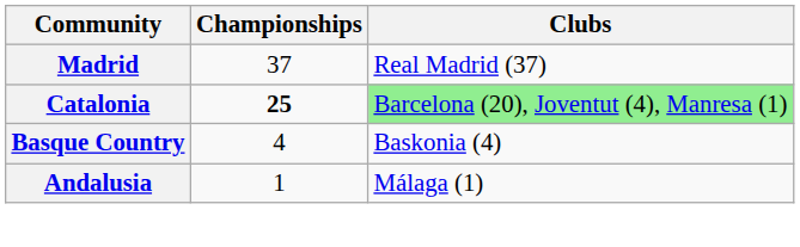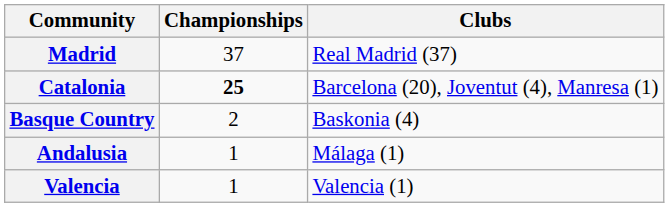 <table class="wikitable sortable plainrowheaders">
 <tr>
 <th scope="col">Community</th>
 <th scope="col">Championships</th>
 <th scope="col" class="unsortable">Clubs</th>
 </tr>
 <tr>
 <th scope="row"><a href='#'>Madrid</a></th>
 <td style="text-align:center;">37</td>
 <td><a href='#'>Real Madrid</a> (37)</td>
 </tr>
 <tr>
 <th scope="row"><a href='#'>Catalonia</a></th>
 <td style="text-align:center;"><strong>25</strong></td>
-<td style="background: lightgreen;"><a href='#'>Barcelona</a> (20), <a href='#'>Joventut</a> (4), <a href='#'>Manresa</a> (1)</td>
+<td><a href='#'>Barcelona</a> (20), <a href='#'>Joventut</a> (4), <a href='#'>Manresa</a> (1)</td>
 </tr>
 <tr>
 <th scope="row"><a href='#'>Basque Country</a></th>
-<td style="text-align:center;">4</td>
+<td style="text-align:center;">2</td>
 <td><a href='#'>Baskonia</a> (4)</td>
 </tr>
 <tr>
 <th scope="row"><a href='#'>Andalusia</a></th>
 <td style="text-align:center;">1</td>
 <td><a href='#'>Málaga</a> (1)</td>
 </tr>
+<tr>
+<th scope="row"><a href='#'>Valencia</a></th>
+<td style="text-align:center;">1</td>
+<td><a href='#'>Valencia</a> (1)</td>
+</tr>
 </table>
